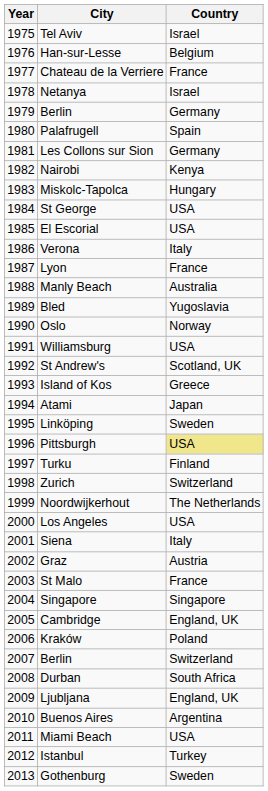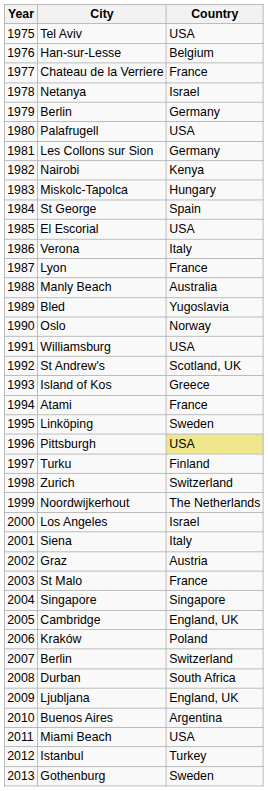 <table class="wikitable">
 <tr>
 <th>Year</th>
 <th>City</th>
 <th>Country</th>
 </tr>
 <tr>
 <td>1975</td>
 <td>Tel Aviv</td>
-<td>Israel</td>
+<td>USA</td>
 </tr>
 <tr>
 <td>1976</td>
 <td>Han-sur-Lesse</td>
 <td>Belgium</td>
 </tr>
 <tr>
 <td>1977</td>
 <td>Chateau de la Verriere</td>
 <td>France</td>
 </tr>
 <tr>
 <td>1978</td>
 <td>Netanya</td>
 <td>Israel</td>
 </tr>
 <tr>
 <td>1979</td>
 <td>Berlin</td>
 <td>Germany</td>
 </tr>
 <tr>
 <td>1980</td>
 <td>Palafrugell</td>
-<td>Spain</td>
+<td>USA</td>
 </tr>
 <tr>
 <td>1981</td>
 <td>Les Collons sur Sion</td>
 <td>Germany</td>
 </tr>
 <tr>
 <td>1982</td>
 <td>Nairobi</td>
 <td>Kenya</td>
 </tr>
 <tr>
 <td>1983</td>
 <td>Miskolc-Tapolca</td>
 <td>Hungary</td>
 </tr>
 <tr>
 <td>1984</td>
 <td>St George</td>
-<td>USA</td>
+<td>Spain</td>
 </tr>
 <tr>
 <td>1985</td>
 <td>El Escorial</td>
 <td>USA</td>
 </tr>
 <tr>
 <td>1986</td>
 <td>Verona</td>
 <td>Italy</td>
 </tr>
 <tr>
 <td>1987</td>
 <td>Lyon</td>
 <td>France</td>
 </tr>
 <tr>
 <td>1988</td>
 <td>Manly Beach</td>
 <td>Australia</td>
 </tr>
 <tr>
 <td>1989</td>
 <td>Bled</td>
 <td>Yugoslavia</td>
 </tr>
 <tr>
 <td>1990</td>
 <td>Oslo</td>
 <td>Norway</td>
 </tr>
 <tr>
 <td>1991</td>
 <td>Williamsburg</td>
 <td>USA</td>
 </tr>
 <tr>
 <td>1992</td>
 <td>St Andrew's</td>
 <td>Scotland, UK</td>
 </tr>
 <tr>
 <td>1993</td>
 <td>Island of Kos</td>
 <td>Greece</td>
 </tr>
 <tr>
 <td>1994</td>
 <td>Atami</td>
-<td>Japan</td>
+<td>France</td>
 </tr>
 <tr>
 <td>1995</td>
 <td>Linköping</td>
 <td>Sweden</td>
 </tr>
 <tr>
 <td>1996</td>
 <td>Pittsburgh</td>
 <td style="background: khaki;">USA</td>
 </tr>
 <tr>
 <td>1997</td>
 <td>Turku</td>
 <td>Finland</td>
 </tr>
 <tr>
 <td>1998</td>
 <td>Zurich</td>
 <td>Switzerland</td>
 </tr>
 <tr>
 <td>1999</td>
 <td>Noordwijkerhout</td>
 <td>The Netherlands</td>
 </tr>
 <tr>
 <td>2000</td>
 <td>Los Angeles</td>
-<td>USA</td>
+<td>Israel</td>
 </tr>
 <tr>
 <td>2001</td>
 <td>Siena</td>
 <td>Italy</td>
 </tr>
 <tr>
 <td>2002</td>
 <td>Graz</td>
 <td>Austria</td>
 </tr>
 <tr>
 <td>2003</td>
 <td>St Malo</td>
 <td>France</td>
 </tr>
 <tr>
 <td>2004</td>
 <td>Singapore</td>
 <td>Singapore</td>
 </tr>
 <tr>
 <td>2005</td>
 <td>Cambridge</td>
 <td>England, UK</td>
 </tr>
 <tr>
 <td>2006</td>
 <td>Kraków</td>
 <td>Poland</td>
 </tr>
 <tr>
 <td>2007</td>
 <td>Berlin</td>
 <td>Switzerland</td>
 </tr>
 <tr>
 <td>2008</td>
 <td>Durban</td>
 <td>South Africa</td>
 </tr>
 <tr>
 <td>2009</td>
 <td>Ljubljana</td>
 <td>England, UK</td>
 </tr>
 <tr>
 <td>2010</td>
 <td>Buenos Aires</td>
 <td>Argentina</td>
 </tr>
 <tr>
 <td>2011</td>
 <td>Miami Beach</td>
 <td>USA</td>
 </tr>
 <tr>
 <td>2012</td>
 <td>Istanbul</td>
 <td>Turkey</td>
 </tr>
 <tr>
 <td>2013</td>
 <td>Gothenburg</td>
 <td>Sweden</td>
 </tr>
 </table>
